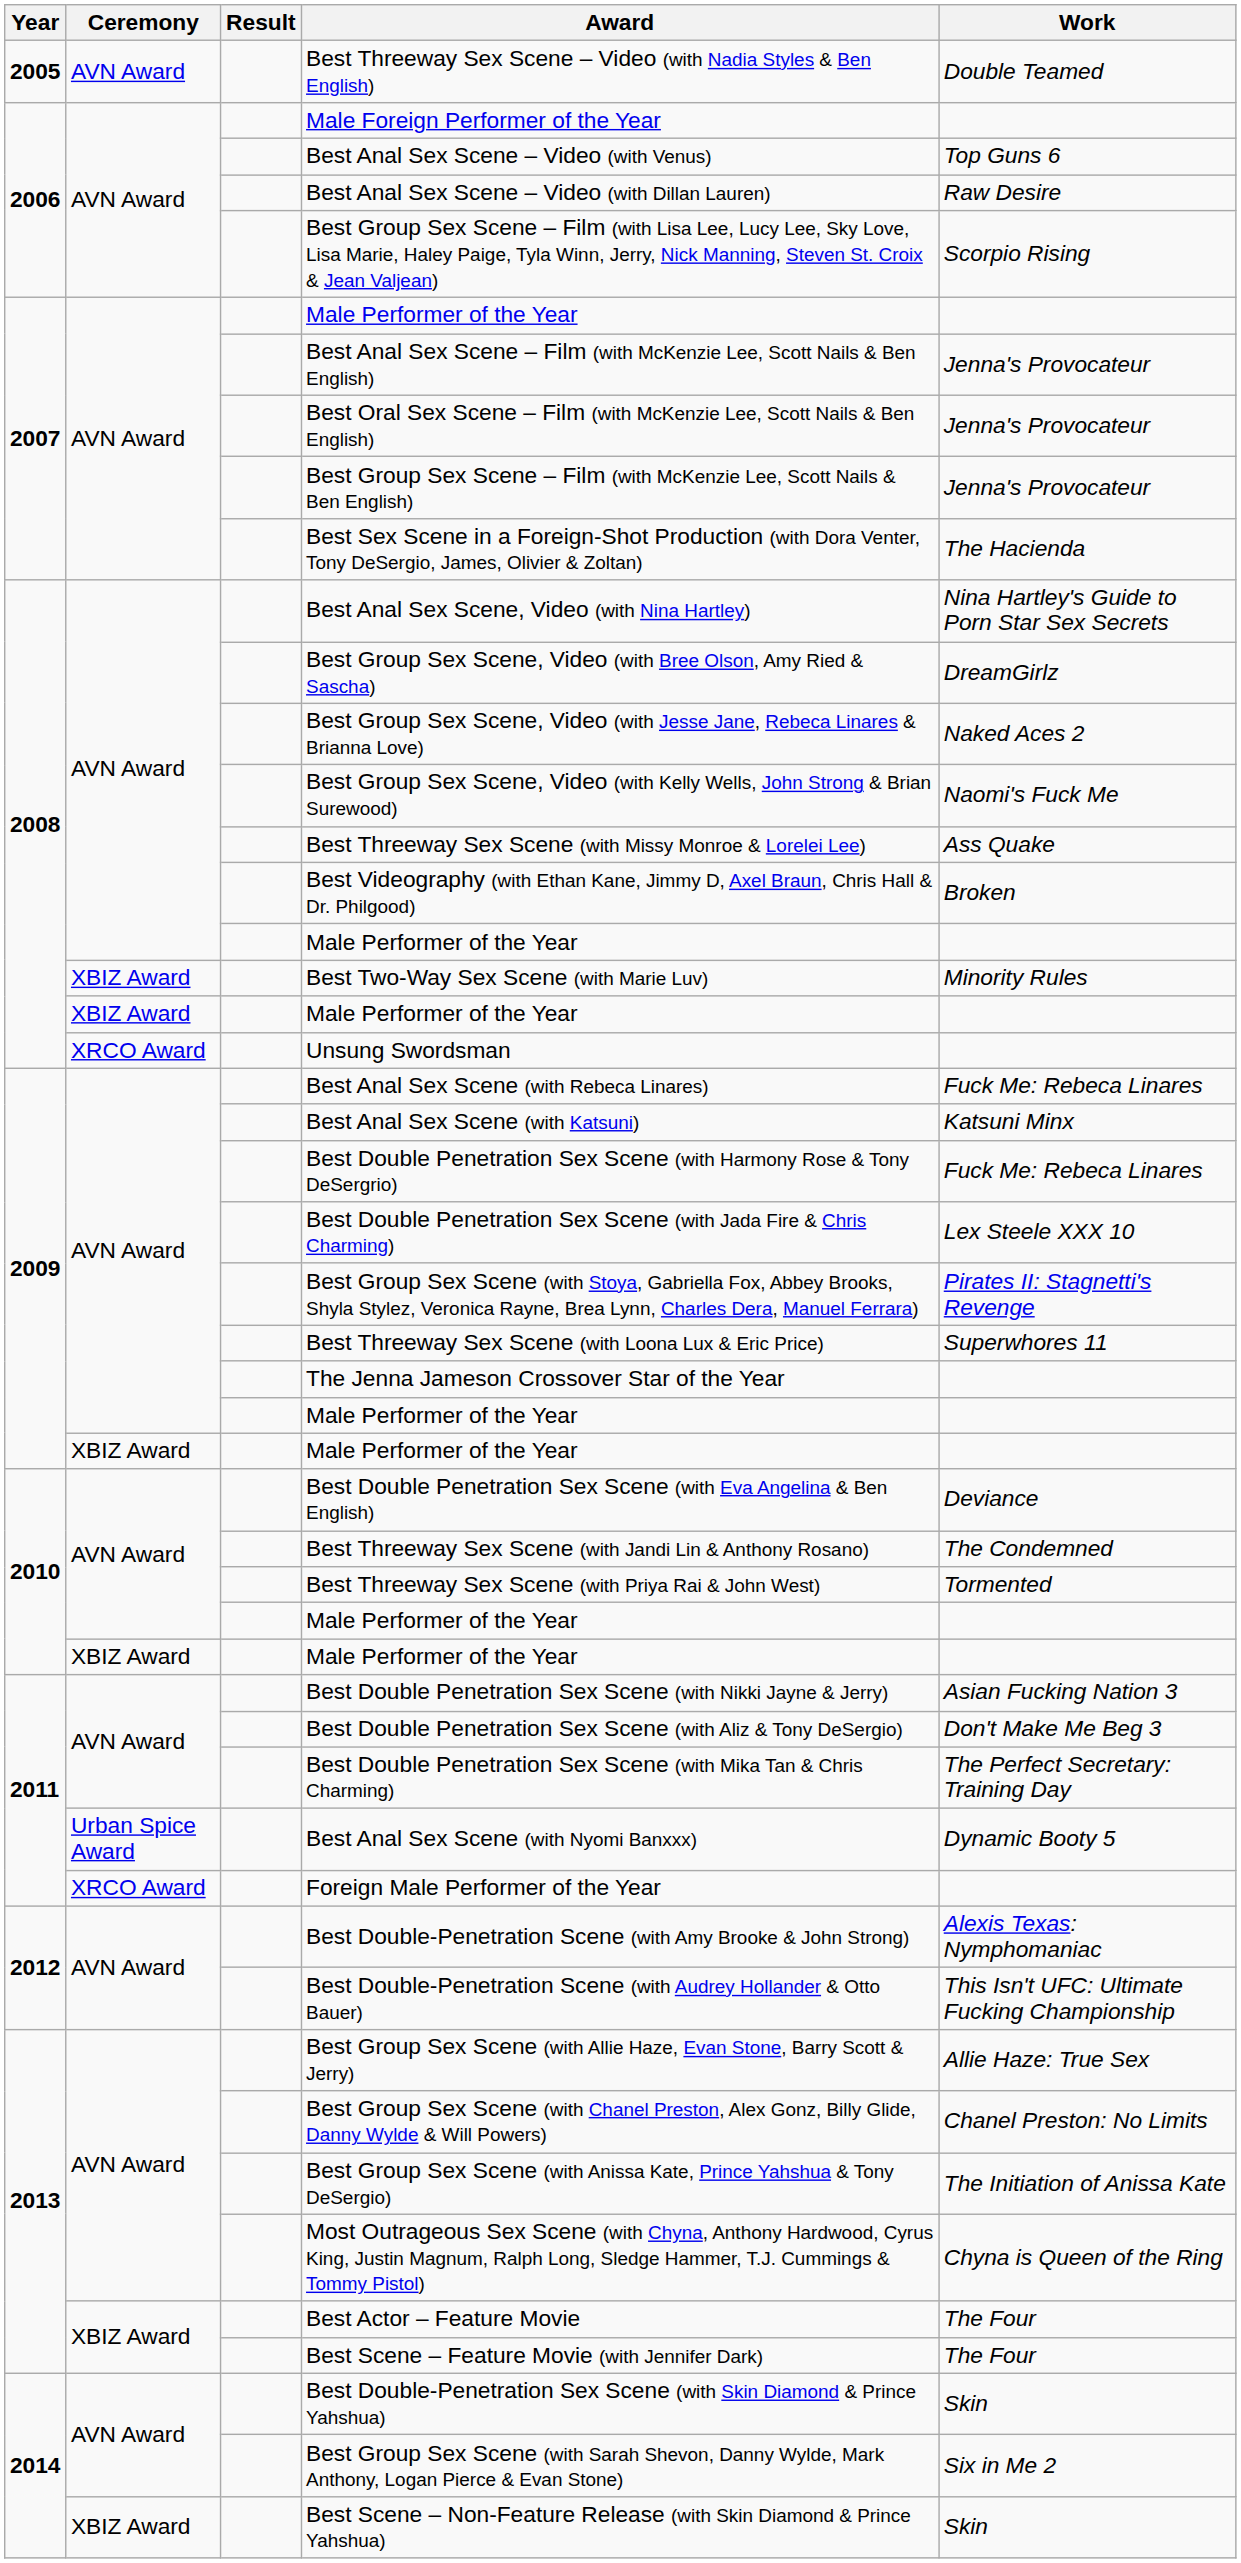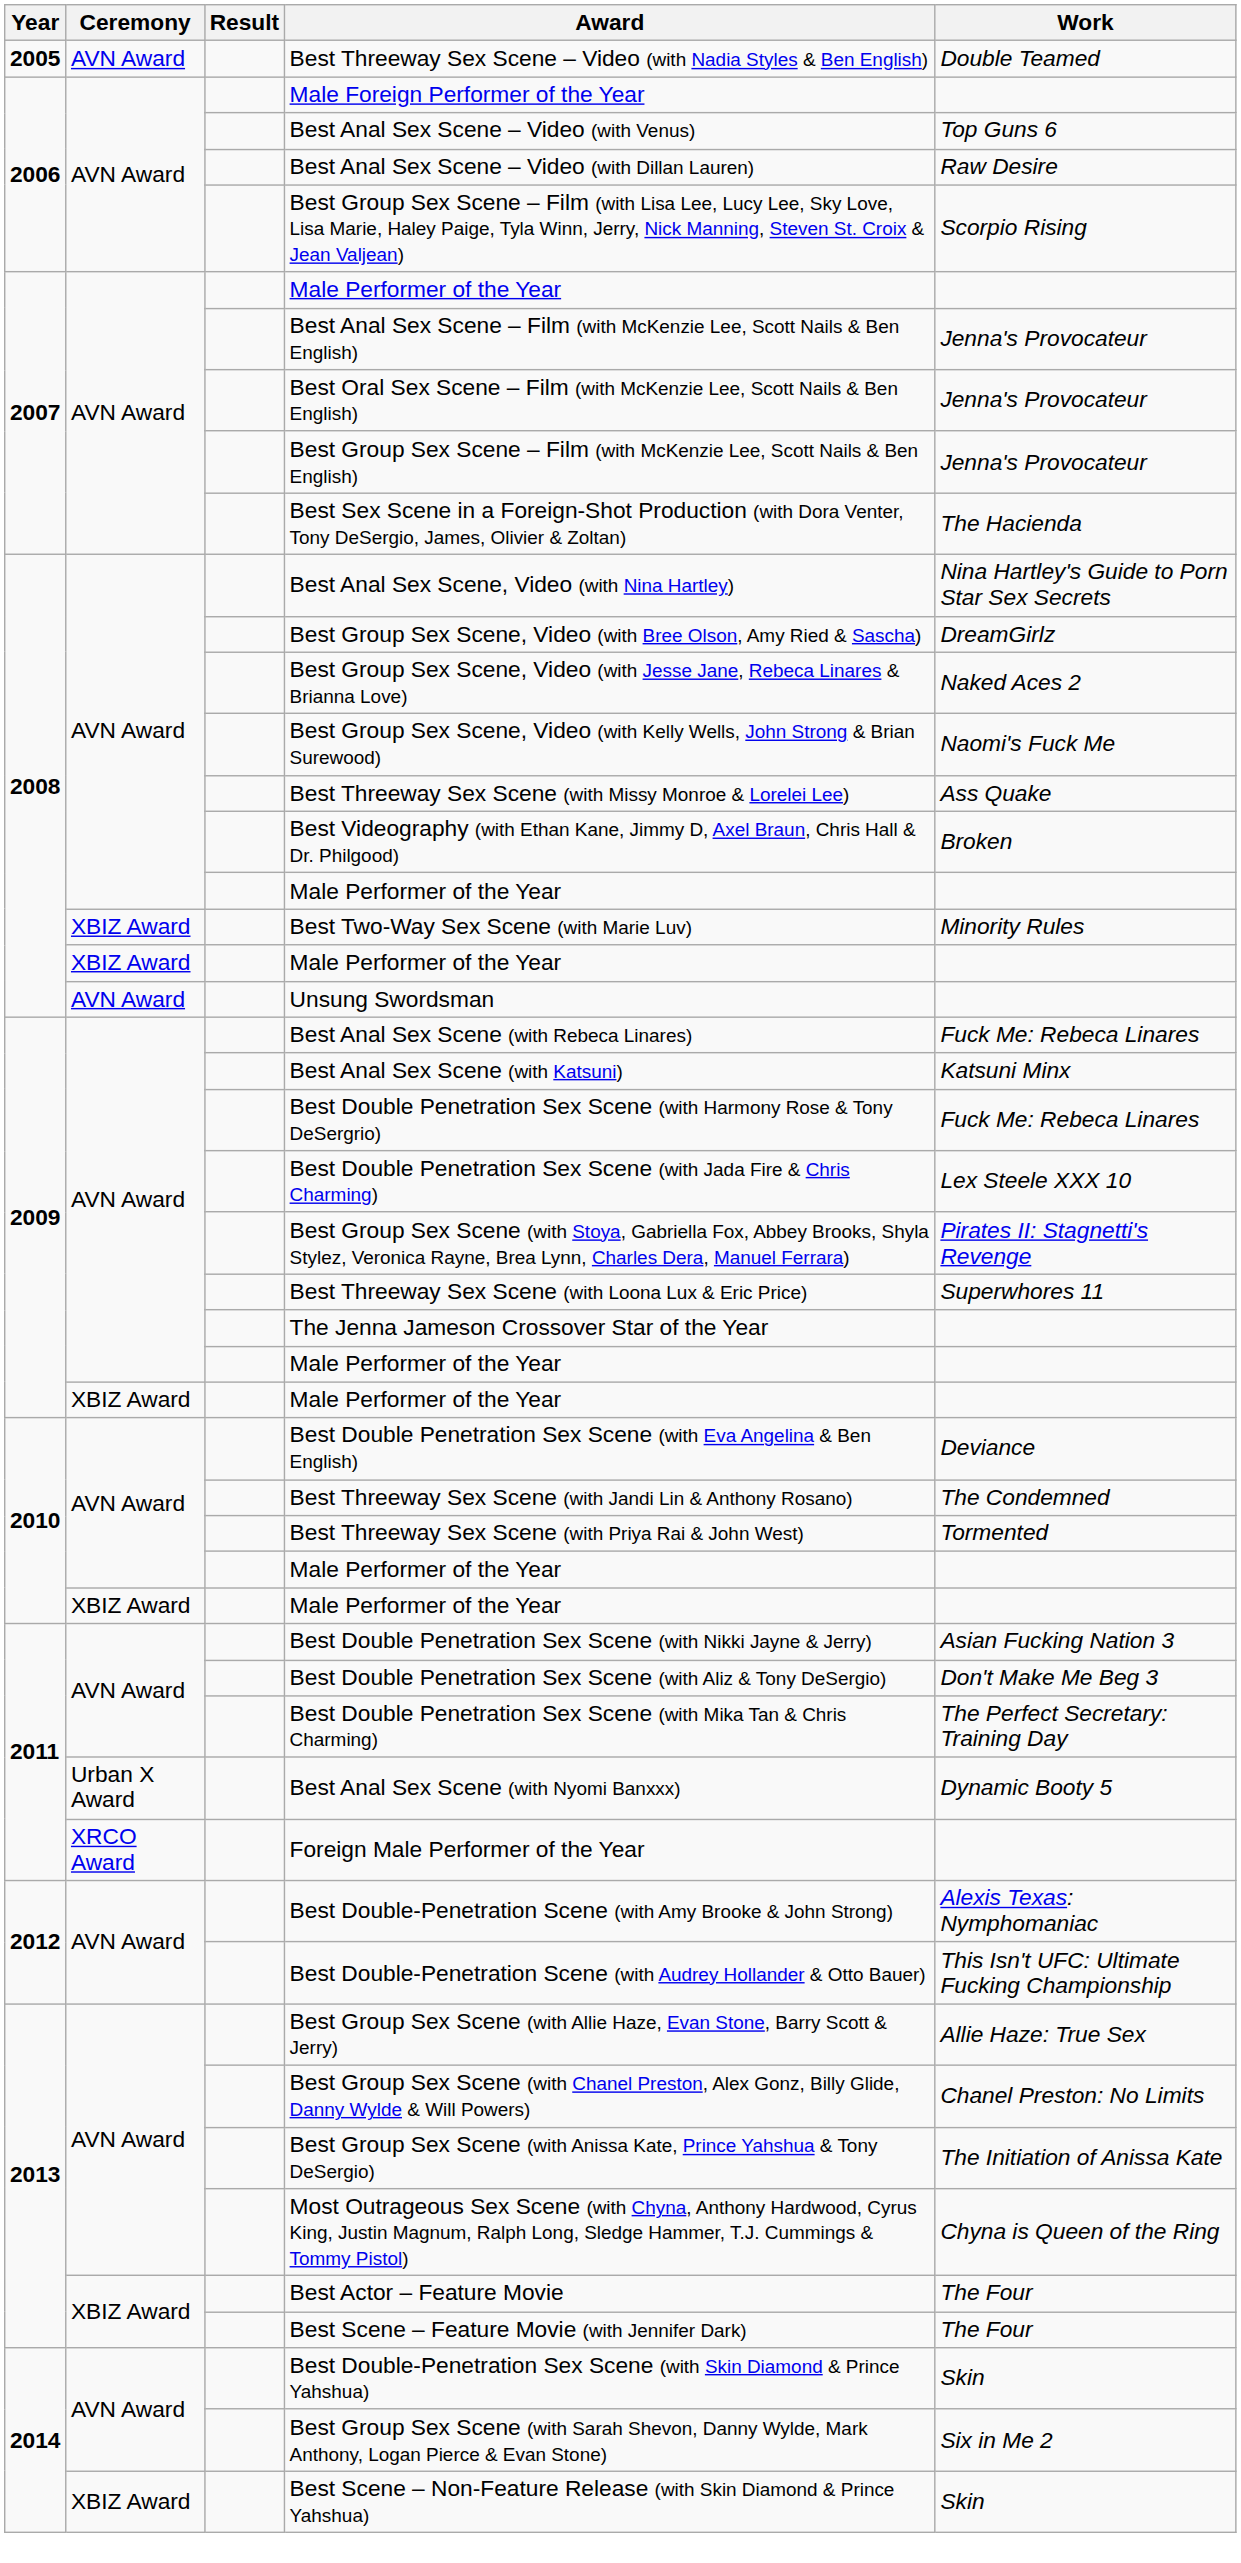 <table class="wikitable">
 <tr>
 <th>Year</th>
 <th>Ceremony</th>
 <th>Result</th>
 <th>Award</th>
 <th>Work</th>
 </tr>
 <tr>
 <td rowspan="1"><strong>2005</strong></td>
 <td><a href='#'>AVN Award</a></td>
 <td></td>
 <td>Best Threeway Sex Scene – Video <small>(with <a href='#'>Nadia Styles</a> & <a href='#'>Ben English</a>)</small></td>
 <td><em>Double Teamed</em></td>
 </tr>
 <tr>
 <td rowspan="4"><strong>2006</strong></td>
 <td rowspan="4">AVN Award</td>
 <td></td>
 <td><a href='#'>Male Foreign Performer of the Year</a></td>
 <td></td>
 </tr>
 <tr>
 <td></td>
 <td>Best Anal Sex Scene – Video <small>(with Venus)</small></td>
 <td><em>Top Guns 6</em></td>
 </tr>
 <tr>
 <td></td>
 <td>Best Anal Sex Scene – Video <small>(with Dillan Lauren)</small></td>
 <td><em>Raw Desire</em></td>
 </tr>
 <tr>
 <td></td>
 <td>Best Group Sex Scene – Film <small>(with Lisa Lee, Lucy Lee, Sky Love, Lisa Marie, Haley Paige, Tyla Winn, Jerry, <a href='#'>Nick Manning</a>, <a href='#'>Steven St. Croix</a> & <a href='#'>Jean Valjean</a>)</small></td>
 <td><em>Scorpio Rising</em></td>
 </tr>
 <tr>
 <td rowspan="5"><strong>2007</strong></td>
 <td rowspan="5">AVN Award</td>
 <td></td>
 <td><a href='#'>Male Performer of the Year</a></td>
 <td></td>
 </tr>
 <tr>
 <td></td>
 <td>Best Anal Sex Scene – Film <small>(with McKenzie Lee, Scott Nails & Ben English)</small></td>
 <td><em>Jenna's Provocateur</em></td>
 </tr>
 <tr>
 <td></td>
 <td>Best Oral Sex Scene – Film <small>(with McKenzie Lee, Scott Nails & Ben English)</small></td>
 <td><em>Jenna's Provocateur</em></td>
 </tr>
 <tr>
 <td></td>
 <td>Best Group Sex Scene – Film <small>(with McKenzie Lee, Scott Nails & Ben English)</small></td>
 <td><em>Jenna's Provocateur</em></td>
 </tr>
 <tr>
 <td></td>
 <td>Best Sex Scene in a Foreign-Shot Production <small>(with Dora Venter, Tony DeSergio, James, Olivier & Zoltan)</small></td>
 <td><em>The Hacienda</em></td>
 </tr>
 <tr>
 <td rowspan="10"><strong>2008</strong></td>
 <td rowspan="7">AVN Award</td>
 <td></td>
 <td>Best Anal Sex Scene, Video <small>(with <a href='#'>Nina Hartley</a>)</small></td>
 <td><em>Nina Hartley's Guide to Porn Star Sex Secrets</em></td>
 </tr>
 <tr>
 <td></td>
 <td>Best Group Sex Scene, Video <small>(with <a href='#'>Bree Olson</a>, Amy Ried & <a href='#'>Sascha</a>)</small></td>
 <td><em>DreamGirlz</em></td>
 </tr>
 <tr>
 <td></td>
 <td>Best Group Sex Scene, Video <small>(with <a href='#'>Jesse Jane</a>, <a href='#'>Rebeca Linares</a> & Brianna Love)</small></td>
 <td><em>Naked Aces 2</em></td>
 </tr>
 <tr>
 <td></td>
 <td>Best Group Sex Scene, Video <small>(with Kelly Wells, <a href='#'>John Strong</a> & Brian Surewood)</small></td>
 <td><em>Naomi's Fuck Me</em></td>
 </tr>
 <tr>
 <td></td>
 <td>Best Threeway Sex Scene <small>(with Missy Monroe & <a href='#'>Lorelei Lee</a>)</small></td>
 <td><em>Ass Quake</em></td>
 </tr>
 <tr>
 <td></td>
 <td>Best Videography <small>(with Ethan Kane, Jimmy D, <a href='#'>Axel Braun</a>, Chris Hall & Dr. Philgood)</small></td>
 <td><em>Broken</em></td>
 </tr>
 <tr>
 <td></td>
 <td>Male Performer of the Year</td>
 <td></td>
 </tr>
 <tr>
 <td><a href='#'>XBIZ Award</a></td>
 <td></td>
 <td>Best Two-Way Sex Scene <small>(with Marie Luv)</small></td>
 <td><em>Minority Rules</em></td>
 </tr>
 <tr>
 <td><a href='#'>XBIZ Award</a></td>
 <td></td>
 <td>Male Performer of the Year</td>
 <td></td>
 </tr>
 <tr>
-<td><a href='#'>XRCO Award</a></td>
+<td><a href='#'>AVN Award</a></td>
 <td></td>
 <td>Unsung Swordsman</td>
 <td></td>
 </tr>
 <tr>
 <td rowspan="9"><strong>2009</strong></td>
 <td rowspan="8">AVN Award</td>
 <td></td>
 <td>Best Anal Sex Scene <small>(with Rebeca Linares)</small></td>
 <td><em>Fuck Me: Rebeca Linares</em></td>
 </tr>
 <tr>
 <td></td>
 <td>Best Anal Sex Scene <small>(with <a href='#'>Katsuni</a>)</small></td>
 <td><em>Katsuni Minx</em></td>
 </tr>
 <tr>
 <td></td>
 <td>Best Double Penetration Sex Scene <small>(with Harmony Rose & Tony DeSergrio)</small></td>
 <td><em>Fuck Me: Rebeca Linares</em></td>
 </tr>
 <tr>
 <td></td>
 <td>Best Double Penetration Sex Scene <small>(with Jada Fire & <a href='#'>Chris Charming</a>)</small></td>
 <td><em>Lex Steele XXX 10</em></td>
 </tr>
 <tr>
 <td></td>
 <td>Best Group Sex Scene <small>(with <a href='#'>Stoya</a>, Gabriella Fox, Abbey Brooks, Shyla Stylez, Veronica Rayne, Brea Lynn, <a href='#'>Charles Dera</a>, <a href='#'>Manuel Ferrara</a>)</small></td>
 <td><em><a href='#'>Pirates II: Stagnetti's Revenge</a></em></td>
 </tr>
 <tr>
 <td></td>
 <td>Best Threeway Sex Scene <small>(with Loona Lux & Eric Price)</small></td>
 <td><em>Superwhores 11</em></td>
 </tr>
 <tr>
 <td></td>
 <td>The Jenna Jameson Crossover Star of the Year</td>
 <td></td>
 </tr>
 <tr>
 <td></td>
 <td>Male Performer of the Year</td>
 <td></td>
 </tr>
 <tr>
 <td>XBIZ Award</td>
 <td></td>
 <td>Male Performer of the Year</td>
 <td></td>
 </tr>
 <tr>
 <td rowspan="5"><strong>2010</strong></td>
 <td rowspan="4">AVN Award</td>
 <td></td>
 <td>Best Double Penetration Sex Scene <small>(with <a href='#'>Eva Angelina</a> & Ben English)</small></td>
 <td><em>Deviance</em></td>
 </tr>
 <tr>
 <td></td>
 <td>Best Threeway Sex Scene <small>(with Jandi Lin & Anthony Rosano)</small></td>
 <td><em>The Condemned</em></td>
 </tr>
 <tr>
 <td></td>
 <td>Best Threeway Sex Scene <small>(with Priya Rai & John West)</small></td>
 <td><em>Tormented</em></td>
 </tr>
 <tr>
 <td></td>
 <td>Male Performer of the Year</td>
 <td></td>
 </tr>
 <tr>
 <td>XBIZ Award</td>
 <td></td>
 <td>Male Performer of the Year</td>
 <td></td>
 </tr>
 <tr>
 <td rowspan="5"><strong>2011</strong></td>
 <td rowspan="3">AVN Award</td>
 <td></td>
 <td>Best Double Penetration Sex Scene <small>(with Nikki Jayne & Jerry)</small></td>
 <td><em>Asian Fucking Nation 3</em></td>
 </tr>
 <tr>
 <td></td>
 <td>Best Double Penetration Sex Scene <small>(with Aliz & Tony DeSergio)</small></td>
 <td><em>Don't Make Me Beg 3</em></td>
 </tr>
 <tr>
 <td></td>
 <td>Best Double Penetration Sex Scene <small>(with Mika Tan & Chris Charming)</small></td>
 <td><em>The Perfect Secretary: Training Day</em></td>
 </tr>
 <tr>
-<td><a href='#'>Urban Spice Award</a></td>
+<td>Urban X Award</td>
 <td></td>
 <td>Best Anal Sex Scene <small>(with Nyomi Banxxx)</small></td>
 <td><em>Dynamic Booty 5</em></td>
 </tr>
 <tr>
 <td><a href='#'>XRCO Award</a></td>
 <td></td>
 <td>Foreign Male Performer of the Year</td>
 <td></td>
 </tr>
 <tr>
 <td rowspan="2"><strong>2012</strong></td>
 <td rowspan="2">AVN Award</td>
 <td></td>
 <td>Best Double-Penetration Scene <small>(with Amy Brooke & John Strong)</small></td>
 <td><em><a href='#'>Alexis Texas</a>: Nymphomaniac</em></td>
 </tr>
 <tr>
 <td></td>
 <td>Best Double-Penetration Scene <small>(with <a href='#'>Audrey Hollander</a> & Otto Bauer)</small></td>
 <td><em>This Isn't UFC: Ultimate Fucking Championship</em></td>
 </tr>
 <tr>
 <td rowspan="6"><strong>2013</strong></td>
 <td rowspan="4">AVN Award</td>
 <td></td>
 <td>Best Group Sex Scene <small>(with Allie Haze, <a href='#'>Evan Stone</a>, Barry Scott & Jerry)</small></td>
 <td><em>Allie Haze: True Sex</em></td>
 </tr>
 <tr>
 <td></td>
 <td>Best Group Sex Scene <small>(with <a href='#'>Chanel Preston</a>, Alex Gonz, Billy Glide, <a href='#'>Danny Wylde</a> & Will Powers)</small></td>
 <td><em>Chanel Preston: No Limits</em></td>
 </tr>
 <tr>
 <td></td>
 <td>Best Group Sex Scene <small>(with Anissa Kate, <a href='#'>Prince Yahshua</a> & Tony DeSergio)</small></td>
 <td><em>The Initiation of Anissa Kate</em></td>
 </tr>
 <tr>
 <td></td>
 <td>Most Outrageous Sex Scene <small>(with <a href='#'>Chyna</a>, Anthony Hardwood, Cyrus King, Justin Magnum, Ralph Long, Sledge Hammer, T.J. Cummings & <a href='#'>Tommy Pistol</a>)</small></td>
 <td><em>Chyna is Queen of the Ring</em></td>
 </tr>
 <tr>
 <td rowspan="2">XBIZ Award</td>
 <td></td>
 <td>Best Actor – Feature Movie</td>
 <td><em>The Four</em></td>
 </tr>
 <tr>
 <td></td>
 <td>Best Scene – Feature Movie <small>(with Jennifer Dark)</small></td>
 <td><em>The Four</em></td>
 </tr>
 <tr>
 <td rowspan="3"><strong>2014</strong></td>
 <td rowspan="2">AVN Award</td>
 <td></td>
 <td>Best Double-Penetration Sex Scene <small>(with <a href='#'>Skin Diamond</a> & Prince Yahshua)</small></td>
 <td><em>Skin</em></td>
 </tr>
 <tr>
 <td></td>
 <td>Best Group Sex Scene <small>(with Sarah Shevon, Danny Wylde, Mark Anthony, Logan Pierce & Evan Stone)</small></td>
 <td><em>Six in Me 2</em></td>
 </tr>
 <tr>
 <td>XBIZ Award</td>
 <td></td>
 <td>Best Scene – Non-Feature Release <small>(with Skin Diamond & Prince Yahshua)</small></td>
 <td><em>Skin</em></td>
 </tr>
 </table>
